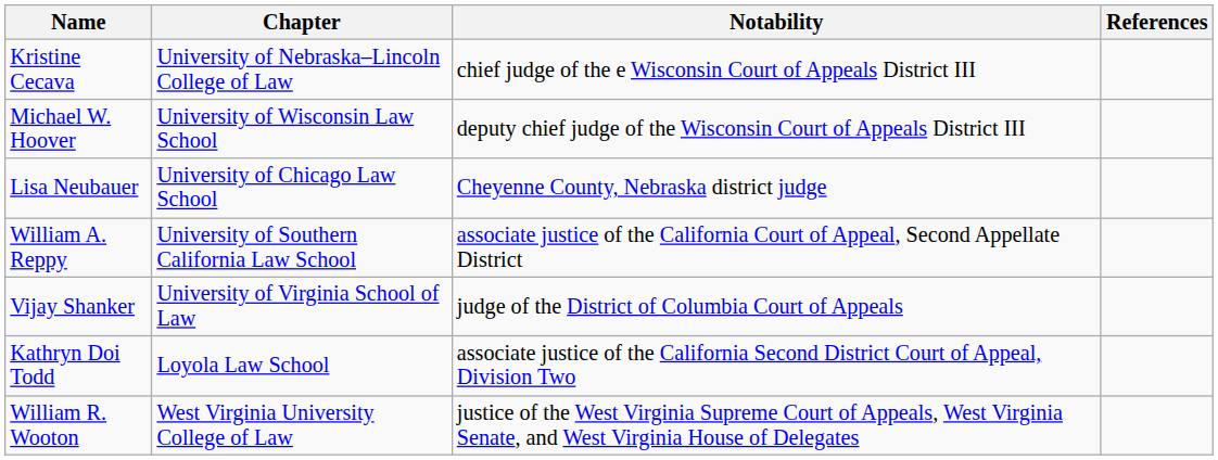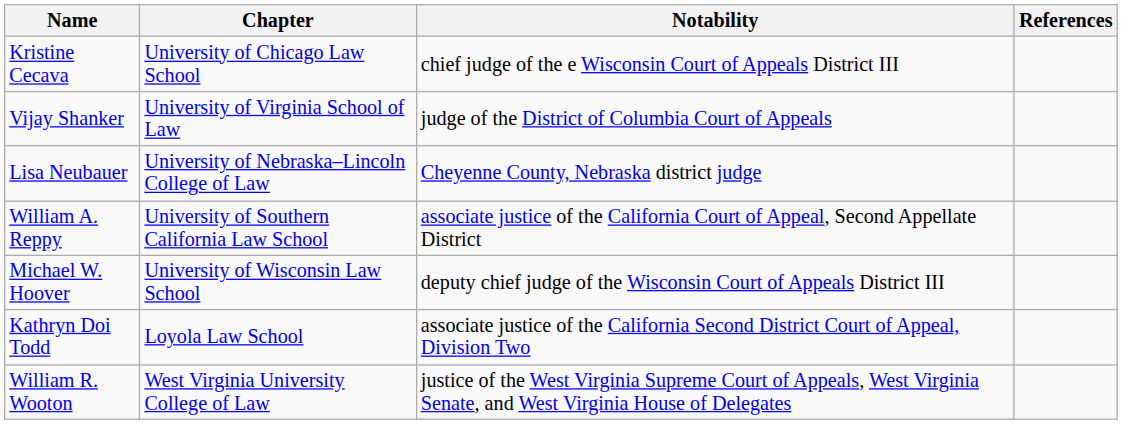 <table class="wikitable sortable" style="width:100%;">
 <tr>
 <th>Name</th>
 <th>Chapter</th>
 <th>Notability</th>
 <th>References</th>
 </tr>
 <tr>
 <td><a href='#'>Kristine Cecava</a></td>
-<td><a href='#'>University of Nebraska–Lincoln College of Law</a></td>
+<td><a href='#'>University of Chicago Law School</a></td>
 <td>chief judge of the e <a href='#'>Wisconsin Court of Appeals</a> District III</td>
 <td></td>
 </tr>
 <tr>
-<td><a href='#'>Michael W. Hoover</a></td>
-<td><a href='#'>University of Wisconsin Law School</a></td>
-<td>deputy chief judge of the <a href='#'>Wisconsin Court of Appeals</a> District III</td>
+<td><a href='#'>Vijay Shanker</a></td>
+<td><a href='#'>University of Virginia School of Law</a></td>
+<td>judge of the <a href='#'>District of Columbia Court of Appeals</a></td>
 <td></td>
 </tr>
 <tr>
 <td><a href='#'>Lisa Neubauer</a></td>
-<td><a href='#'>University of Chicago Law School</a></td>
+<td><a href='#'>University of Nebraska–Lincoln College of Law</a></td>
 <td><a href='#'>Cheyenne County, Nebraska</a> district <a href='#'>judge</a></td>
 <td></td>
 </tr>
 <tr>
 <td><a href='#'>William A. Reppy</a></td>
 <td><a href='#'>University of Southern California Law School</a></td>
 <td><a href='#'>associate justice</a> of the <a href='#'>California Court of Appeal</a>, Second Appellate District</td>
 <td></td>
 </tr>
 <tr>
-<td><a href='#'>Vijay Shanker</a></td>
-<td><a href='#'>University of Virginia School of Law</a></td>
-<td>judge of the <a href='#'>District of Columbia Court of Appeals</a></td>
+<td><a href='#'>Michael W. Hoover</a></td>
+<td><a href='#'>University of Wisconsin Law School</a></td>
+<td>deputy chief judge of the <a href='#'>Wisconsin Court of Appeals</a> District III</td>
 <td></td>
 </tr>
 <tr>
 <td><a href='#'>Kathryn Doi Todd</a></td>
 <td><a href='#'>Loyola Law School</a></td>
 <td>associate justice of the <a href='#'>California Second District Court of Appeal, Division Two</a></td>
 <td></td>
 </tr>
 <tr>
 <td><a href='#'>William R. Wooton</a></td>
 <td><a href='#'>West Virginia University College of Law</a></td>
 <td>justice of the <a href='#'>West Virginia Supreme Court of Appeals</a>, <a href='#'>West Virginia Senate</a>, and <a href='#'>West Virginia House of Delegates</a></td>
 <td></td>
 </tr>
 </table>
